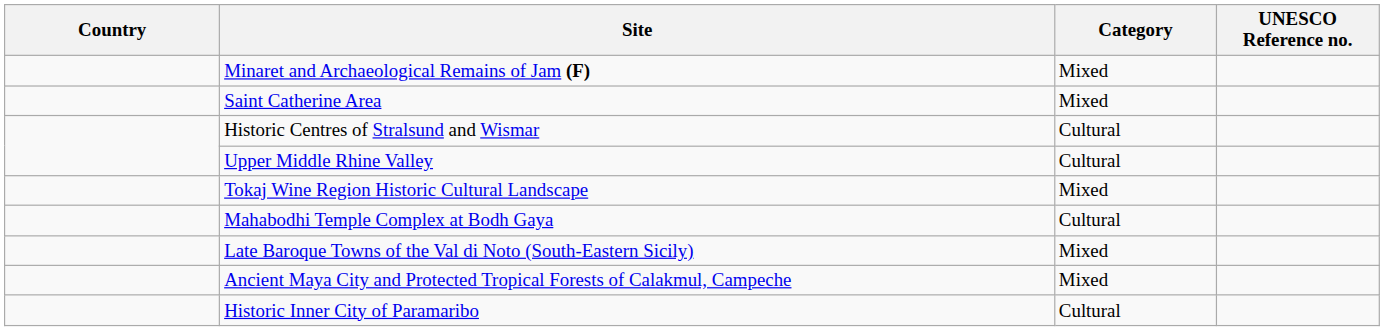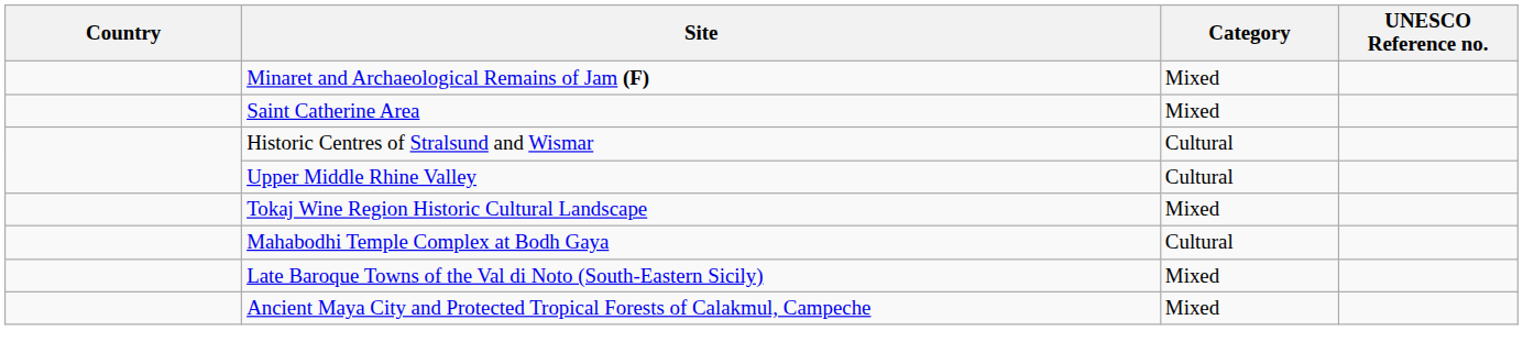 <table class="wikitable sortable" style="font-size:100%;">
 <tr>
 <th scope="col" width="175">Country</th>
 <th scope="col" width="700">Site</th>
 <th scope="col" width="130">Category</th>
 <th scope="col" width="130">UNESCO Reference no.</th>
 </tr>
 <tr>
 <td></td>
 <td><a href='#'>Minaret and Archaeological Remains of Jam</a> <strong>(F)</strong></td>
 <td>Mixed</td>
 <td></td>
 </tr>
 <tr>
 <td></td>
 <td><a href='#'>Saint Catherine Area</a></td>
 <td>Mixed</td>
 <td></td>
 </tr>
 <tr>
 <td rowspan="2"></td>
 <td>Historic Centres of <a href='#'>Stralsund</a> and <a href='#'>Wismar</a></td>
 <td>Cultural</td>
 <td></td>
 </tr>
 <tr>
 <td><a href='#'>Upper Middle Rhine Valley</a></td>
 <td>Cultural</td>
 <td></td>
 </tr>
 <tr>
 <td></td>
 <td><a href='#'>Tokaj Wine Region Historic Cultural Landscape</a></td>
 <td>Mixed</td>
 <td></td>
 </tr>
 <tr>
 <td></td>
 <td><a href='#'>Mahabodhi Temple Complex at Bodh Gaya</a></td>
 <td>Cultural</td>
 <td></td>
 </tr>
 <tr>
 <td></td>
 <td><a href='#'>Late Baroque Towns of the Val di Noto (South-Eastern Sicily)</a></td>
 <td>Mixed</td>
 <td></td>
 </tr>
 <tr>
 <td></td>
 <td><a href='#'>Ancient Maya City and Protected Tropical Forests of Calakmul, Campeche</a></td>
 <td>Mixed</td>
 <td></td>
 </tr>
-<tr>
-<td></td>
-<td><a href='#'>Historic Inner City of Paramaribo</a></td>
-<td>Cultural</td>
-<td></td>
-</tr>
 </table>
